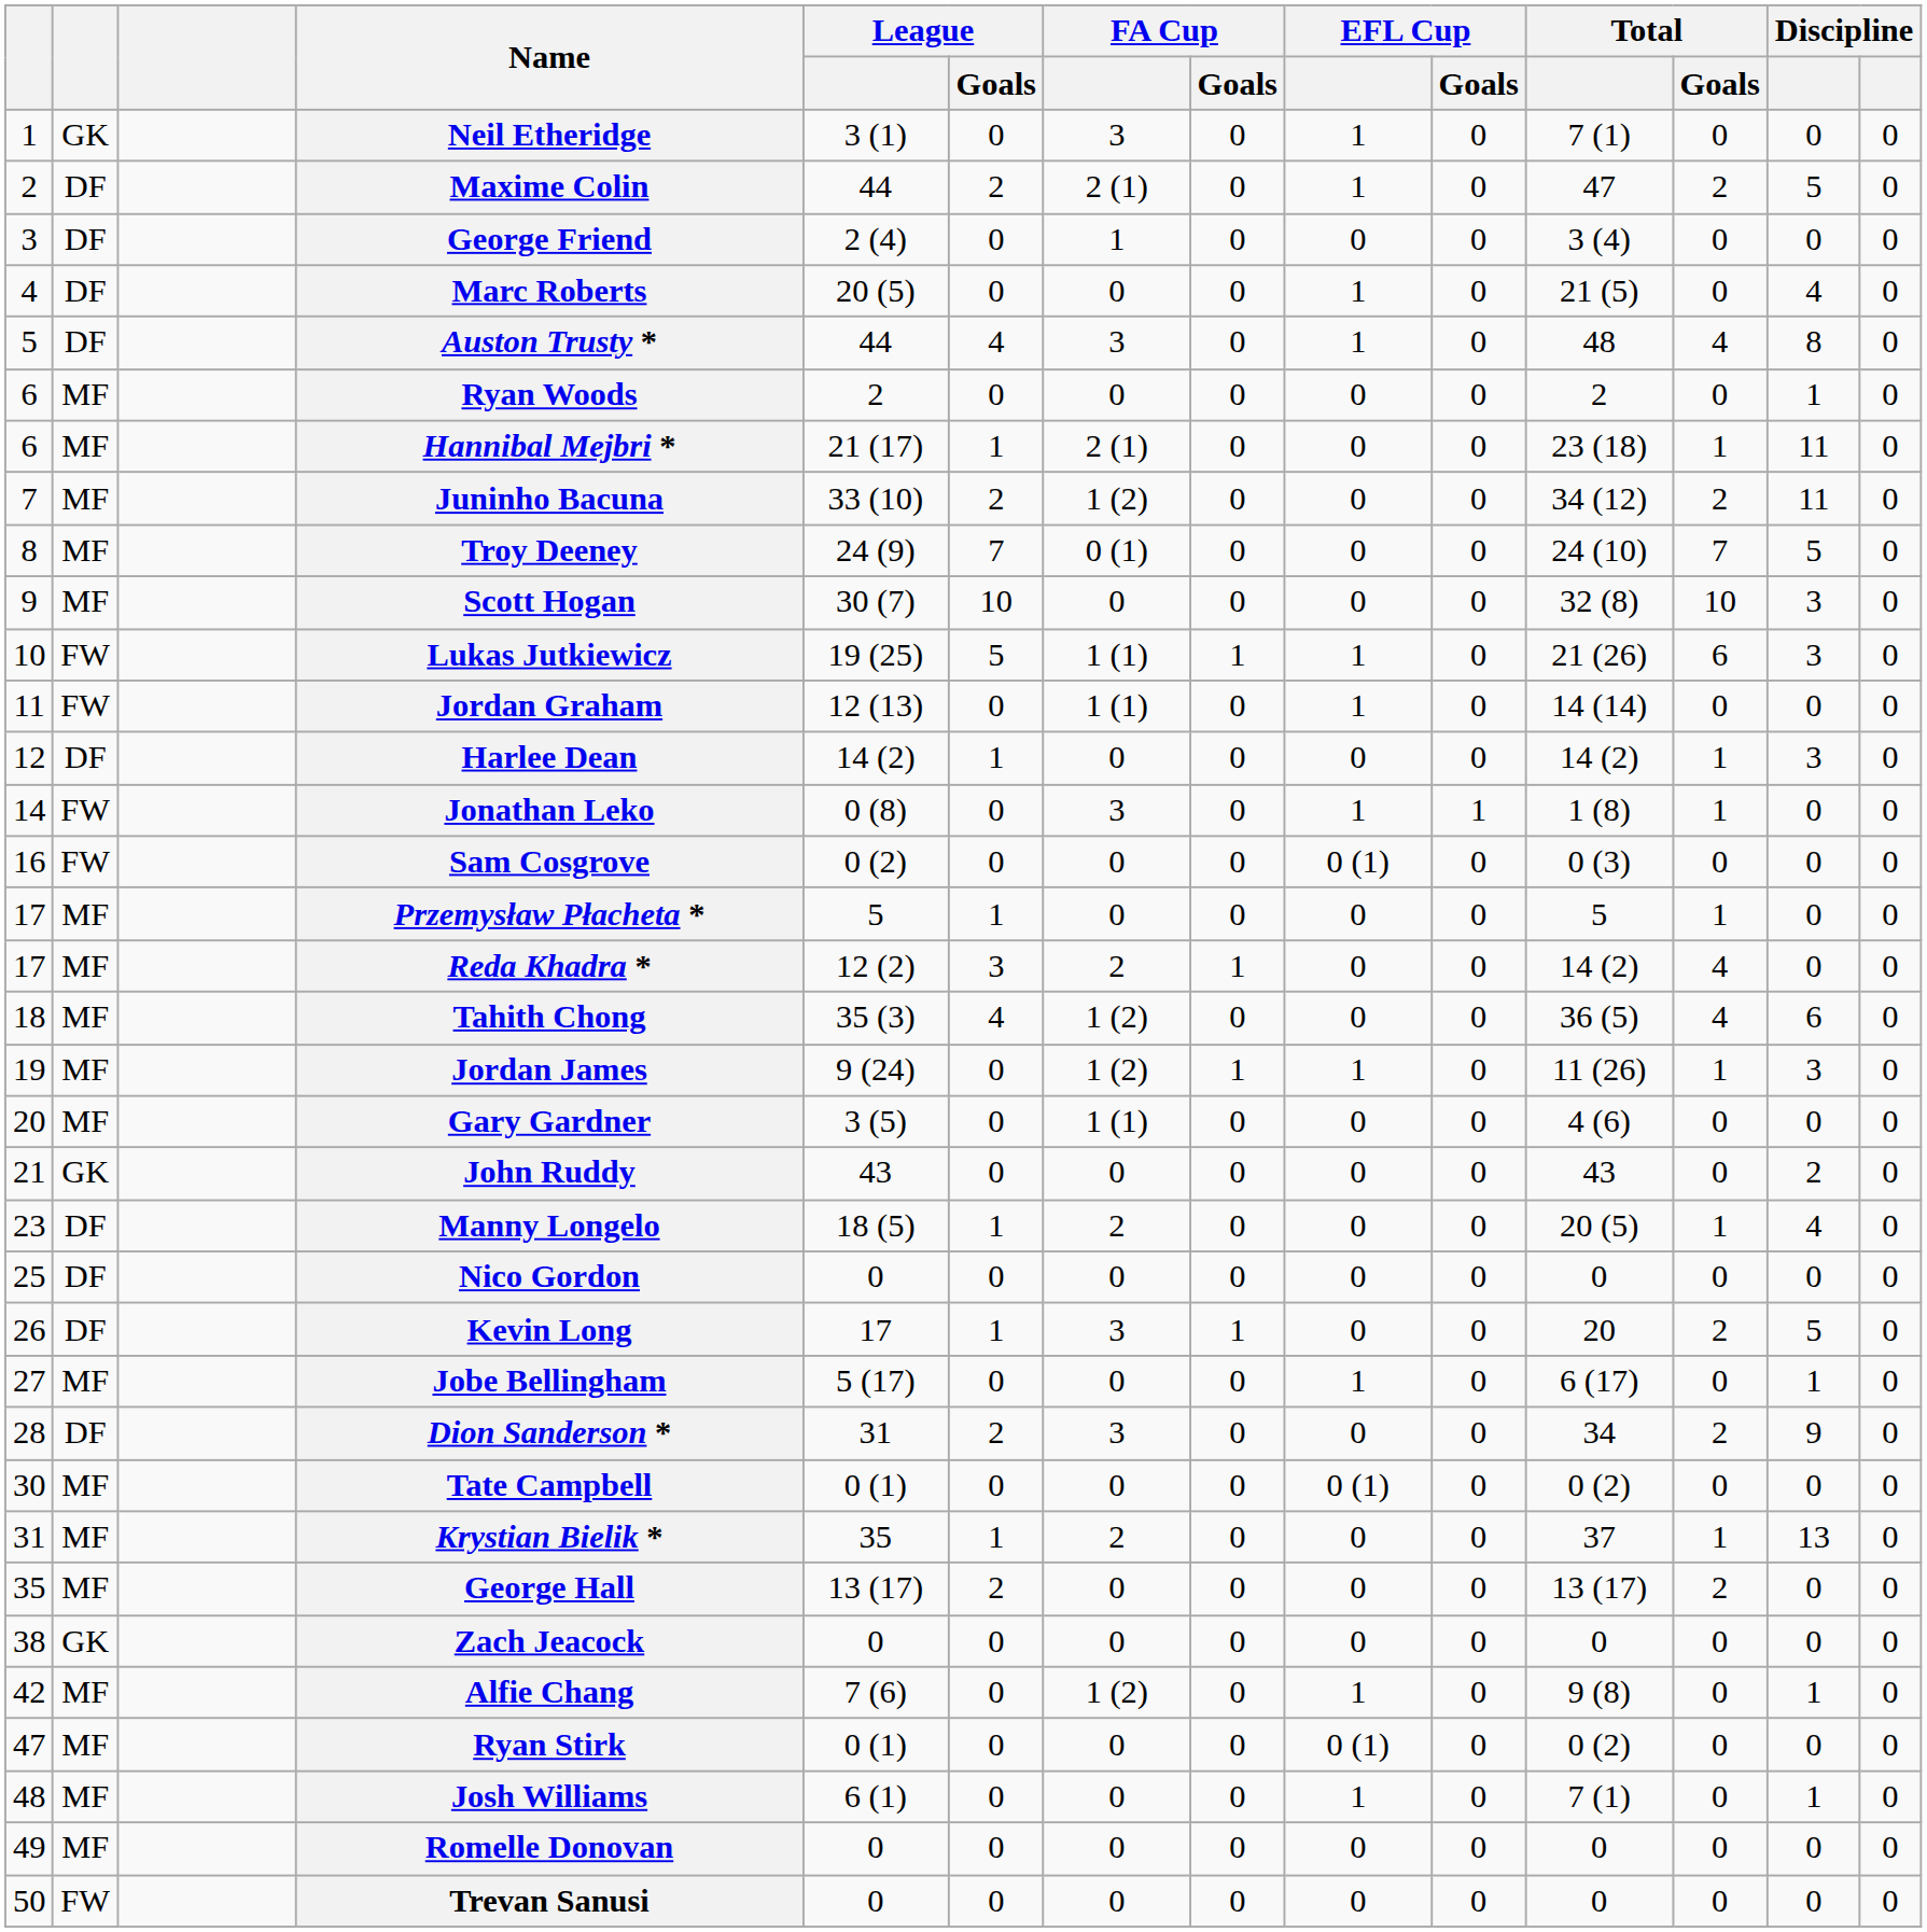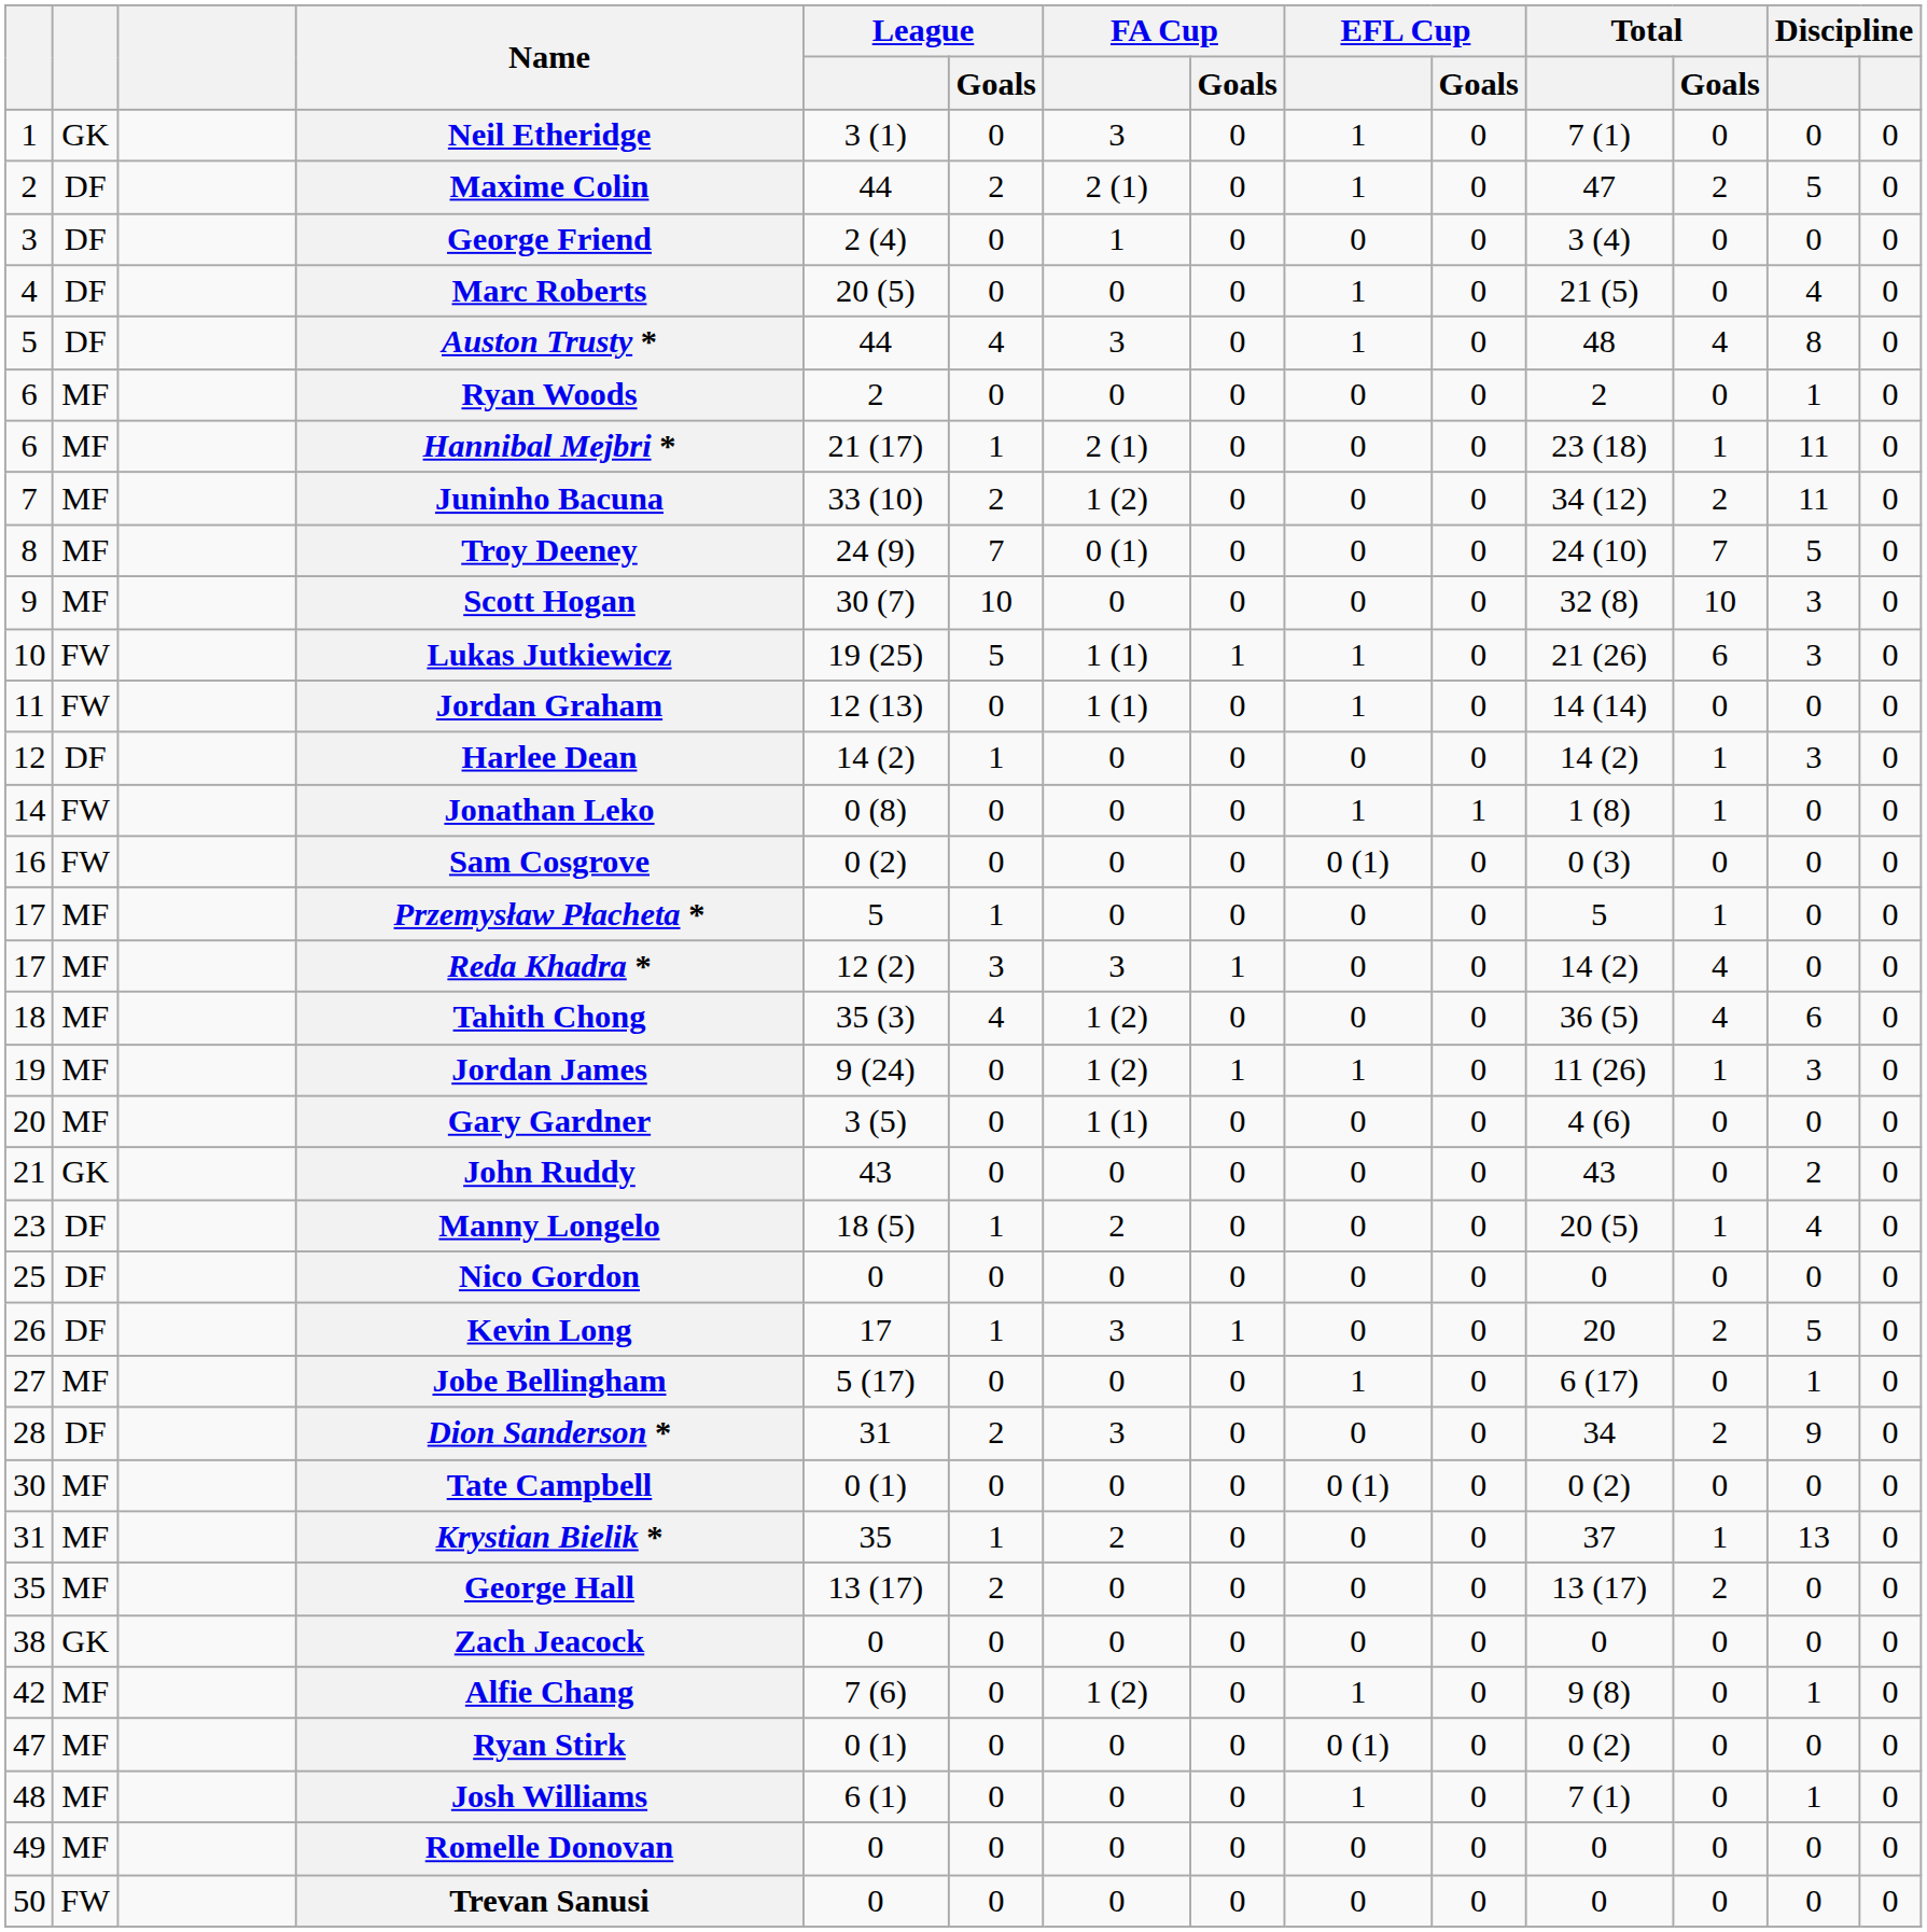 <table class="wikitable plainrowheaders" style="text-align:center;">
 <tr>
 <th rowspan="2" scope="col"></th>
 <th rowspan="2" scope="col"></th>
 <th rowspan="2" scope="col" style="width:5em;"></th>
 <th rowspan="2" scope="col" style="width:15em;">Name</th>
 <th colspan="2"><a href='#'>League</a></th>
 <th colspan="2"><a href='#'>FA Cup</a></th>
 <th colspan="2"><a href='#'>EFL Cup</a></th>
 <th colspan="2">Total</th>
 <th colspan="2">Discipline</th>
 </tr>
 <tr>
 <th scope="col" style="width:4em;"></th>
 <th scope="col">Goals</th>
 <th scope="col" style="width:4em;"></th>
 <th scope="col">Goals</th>
 <th scope="col" style="width:4em;"></th>
 <th scope="col">Goals</th>
 <th scope="col" style="width:4em;"></th>
 <th scope="col">Goals</th>
 <th scope="col"></th>
 <th scope="col"></th>
 </tr>
 <tr>
 <td>1</td>
 <td>GK</td>
 <td style=text-align:left></td>
 <th scope=row><a href='#'>Neil Etheridge</a></th>
 <td>3 (1)</td>
 <td>0</td>
 <td>3</td>
 <td>0</td>
 <td>1</td>
 <td>0</td>
 <td>7 (1)</td>
 <td>0</td>
 <td>0</td>
 <td>0</td>
 </tr>
 <tr>
 <td>2</td>
 <td>DF</td>
 <td style=text-align:left></td>
 <th scope=row><a href='#'>Maxime Colin</a></th>
 <td>44</td>
 <td>2</td>
 <td>2 (1)</td>
 <td>0</td>
 <td>1</td>
 <td>0</td>
 <td>47</td>
 <td>2</td>
 <td>5</td>
 <td>0</td>
 </tr>
 <tr>
 <td>3</td>
 <td>DF</td>
 <td style=text-align:left></td>
 <th scope=row><a href='#'>George Friend</a></th>
 <td>2 (4)</td>
 <td>0</td>
 <td>1</td>
 <td>0</td>
 <td>0</td>
 <td>0</td>
 <td>3 (4)</td>
 <td>0</td>
 <td>0</td>
 <td>0</td>
 </tr>
 <tr>
 <td>4</td>
 <td>DF</td>
 <td style=text-align:left></td>
 <th scope=row><a href='#'>Marc Roberts</a></th>
 <td>20 (5)</td>
 <td>0</td>
 <td>0</td>
 <td>0</td>
 <td>1</td>
 <td>0</td>
 <td>21 (5)</td>
 <td>0</td>
 <td>4</td>
 <td>0</td>
 </tr>
 <tr>
 <td>5</td>
 <td>DF</td>
 <td style=text-align:left></td>
 <th scope=row><em><a href='#'>Auston Trusty</a></em> *</th>
 <td>44</td>
 <td>4</td>
 <td>3</td>
 <td>0</td>
 <td>1</td>
 <td>0</td>
 <td>48</td>
 <td>4</td>
 <td>8</td>
 <td>0</td>
 </tr>
 <tr>
 <td>6</td>
 <td>MF</td>
 <td style=text-align:left></td>
 <th scope=row><a href='#'>Ryan Woods</a> </th>
 <td>2</td>
 <td>0</td>
 <td>0</td>
 <td>0</td>
 <td>0</td>
 <td>0</td>
 <td>2</td>
 <td>0</td>
 <td>1</td>
 <td>0</td>
 </tr>
 <tr>
 <td>6</td>
 <td>MF</td>
 <td style=text-align:left></td>
 <th scope=row><em><a href='#'>Hannibal Mejbri</a></em> *</th>
 <td>21 (17)</td>
 <td>1</td>
 <td>2 (1)</td>
 <td>0</td>
 <td>0</td>
 <td>0</td>
 <td>23 (18)</td>
 <td>1</td>
 <td>11</td>
 <td>0</td>
 </tr>
 <tr>
 <td>7</td>
 <td>MF</td>
 <td style=text-align:left></td>
 <th scope=row><a href='#'>Juninho Bacuna</a></th>
 <td>33 (10)</td>
 <td>2</td>
 <td>1 (2)</td>
 <td>0</td>
 <td>0</td>
 <td>0</td>
 <td>34 (12)</td>
 <td>2</td>
 <td>11</td>
 <td>0</td>
 </tr>
 <tr>
 <td>8</td>
 <td>MF</td>
 <td style=text-align:left></td>
 <th scope=row><a href='#'>Troy Deeney</a></th>
 <td>24 (9)</td>
 <td>7</td>
 <td>0 (1)</td>
 <td>0</td>
 <td>0</td>
 <td>0</td>
 <td>24 (10)</td>
 <td>7</td>
 <td>5</td>
 <td>0</td>
 </tr>
 <tr>
 <td>9</td>
 <td>MF</td>
 <td style=text-align:left></td>
 <th scope=row><a href='#'>Scott Hogan</a></th>
 <td>30 (7)</td>
 <td>10</td>
 <td>0</td>
 <td>0</td>
 <td>0</td>
 <td>0</td>
 <td>32 (8)</td>
 <td>10</td>
 <td>3</td>
 <td>0</td>
 </tr>
 <tr>
 <td>10</td>
 <td>FW</td>
 <td style=text-align:left></td>
 <th scope=row><a href='#'>Lukas Jutkiewicz</a></th>
 <td>19 (25)</td>
 <td>5</td>
 <td>1 (1)</td>
 <td>1</td>
 <td>1</td>
 <td>0</td>
 <td>21 (26)</td>
 <td>6</td>
 <td>3</td>
 <td>0</td>
 </tr>
 <tr>
 <td>11</td>
 <td>FW</td>
 <td style=text-align:left></td>
 <th scope=row><a href='#'>Jordan Graham</a></th>
 <td>12 (13)</td>
 <td>0</td>
 <td>1 (1)</td>
 <td>0</td>
 <td>1</td>
 <td>0</td>
 <td>14 (14)</td>
 <td>0</td>
 <td>0</td>
 <td>0</td>
 </tr>
 <tr>
 <td>12</td>
 <td>DF</td>
 <td style=text-align:left></td>
 <th scope=row><a href='#'>Harlee Dean</a></th>
 <td>14 (2)</td>
 <td>1</td>
 <td>0</td>
 <td>0</td>
 <td>0</td>
 <td>0</td>
 <td>14 (2)</td>
 <td>1</td>
 <td>3</td>
 <td>0</td>
 </tr>
 <tr>
 <td>14</td>
 <td>FW</td>
 <td style=text-align:left></td>
 <th scope=row><a href='#'>Jonathan Leko</a> </th>
 <td>0 (8)</td>
 <td>0</td>
-<td>3</td>
+<td>0</td>
 <td>0</td>
 <td>1</td>
 <td>1</td>
 <td>1 (8)</td>
 <td>1</td>
 <td>0</td>
 <td>0</td>
 </tr>
 <tr>
 <td>16</td>
 <td>FW</td>
 <td style=text-align:left></td>
 <th scope=row><a href='#'>Sam Cosgrove</a></th>
 <td>0 (2)</td>
 <td>0</td>
 <td>0</td>
 <td>0</td>
 <td>0 (1)</td>
 <td>0</td>
 <td>0 (3)</td>
 <td>0</td>
 <td>0</td>
 <td>0</td>
 </tr>
 <tr>
 <td>17</td>
 <td>MF</td>
 <td style=text-align:left></td>
 <th scope=row><em><a href='#'>Przemysław Płacheta</a></em> * </th>
 <td>5</td>
 <td>1</td>
 <td>0</td>
 <td>0</td>
 <td>0</td>
 <td>0</td>
 <td>5</td>
 <td>1</td>
 <td>0</td>
 <td>0</td>
 </tr>
 <tr>
 <td>17</td>
 <td>MF</td>
 <td style=text-align:left></td>
 <th scope=row><em><a href='#'>Reda Khadra</a></em> *</th>
 <td>12 (2)</td>
 <td>3</td>
-<td>2</td>
+<td>3</td>
 <td>1</td>
 <td>0</td>
 <td>0</td>
 <td>14 (2)</td>
 <td>4</td>
 <td>0</td>
 <td>0</td>
 </tr>
 <tr>
 <td>18</td>
 <td>MF</td>
 <td style=text-align:left></td>
 <th scope=row><a href='#'>Tahith Chong</a></th>
 <td>35 (3)</td>
 <td>4</td>
 <td>1 (2)</td>
 <td>0</td>
 <td>0</td>
 <td>0</td>
 <td>36 (5)</td>
 <td>4</td>
 <td>6</td>
 <td>0</td>
 </tr>
 <tr>
 <td>19</td>
 <td>MF</td>
 <td style=text-align:left></td>
 <th scope=row><a href='#'>Jordan James</a></th>
 <td>9 (24)</td>
 <td>0</td>
 <td>1 (2)</td>
 <td>1</td>
 <td>1</td>
 <td>0</td>
 <td>11 (26)</td>
 <td>1</td>
 <td>3</td>
 <td>0</td>
 </tr>
 <tr>
 <td>20</td>
 <td>MF</td>
 <td style=text-align:left></td>
 <th scope=row><a href='#'>Gary Gardner</a></th>
 <td>3 (5)</td>
 <td>0</td>
 <td>1 (1)</td>
 <td>0</td>
 <td>0</td>
 <td>0</td>
 <td>4 (6)</td>
 <td>0</td>
 <td>0</td>
 <td>0</td>
 </tr>
 <tr>
 <td>21</td>
 <td>GK</td>
 <td style=text-align:left></td>
 <th scope=row><a href='#'>John Ruddy</a></th>
 <td>43</td>
 <td>0</td>
 <td>0</td>
 <td>0</td>
 <td>0</td>
 <td>0</td>
 <td>43</td>
 <td>0</td>
 <td>2</td>
 <td>0</td>
 </tr>
 <tr>
 <td>23</td>
 <td>DF</td>
 <td style=text-align:left></td>
 <th scope=row><a href='#'>Manny Longelo</a></th>
 <td>18 (5)</td>
 <td>1</td>
 <td>2</td>
 <td>0</td>
 <td>0</td>
 <td>0</td>
 <td>20 (5)</td>
 <td>1</td>
 <td>4</td>
 <td>0</td>
 </tr>
 <tr>
 <td>25</td>
 <td>DF</td>
 <td style=text-align:left></td>
 <th scope=row><a href='#'>Nico Gordon</a></th>
 <td>0</td>
 <td>0</td>
 <td>0</td>
 <td>0</td>
 <td>0</td>
 <td>0</td>
 <td>0</td>
 <td>0</td>
 <td>0</td>
 <td>0</td>
 </tr>
 <tr>
 <td>26</td>
 <td>DF</td>
 <td style=text-align:left></td>
 <th scope=row><a href='#'>Kevin Long</a></th>
 <td>17</td>
 <td>1</td>
 <td>3</td>
 <td>1</td>
 <td>0</td>
 <td>0</td>
 <td>20</td>
 <td>2</td>
 <td>5</td>
 <td>0</td>
 </tr>
 <tr>
 <td>27</td>
 <td>MF</td>
 <td style=text-align:left></td>
 <th scope=row><a href='#'>Jobe Bellingham</a></th>
 <td>5 (17)</td>
 <td>0</td>
 <td>0</td>
 <td>0</td>
 <td>1</td>
 <td>0</td>
 <td>6 (17)</td>
 <td>0</td>
 <td>1</td>
 <td>0</td>
 </tr>
 <tr>
 <td>28</td>
 <td>DF</td>
 <td style=text-align:left></td>
 <th scope=row><em><a href='#'>Dion Sanderson</a></em> *</th>
 <td>31</td>
 <td>2</td>
 <td>3</td>
 <td>0</td>
 <td>0</td>
 <td>0</td>
 <td>34</td>
 <td>2</td>
 <td>9</td>
 <td>0</td>
 </tr>
 <tr>
 <td>30</td>
 <td>MF</td>
 <td style=text-align:left></td>
 <th scope=row><a href='#'>Tate Campbell</a></th>
 <td>0 (1)</td>
 <td>0</td>
 <td>0</td>
 <td>0</td>
 <td>0 (1)</td>
 <td>0</td>
 <td>0 (2)</td>
 <td>0</td>
 <td>0</td>
 <td>0</td>
 </tr>
 <tr>
 <td>31</td>
 <td>MF</td>
 <td style=text-align:left></td>
 <th scope=row><em><a href='#'>Krystian Bielik</a></em> *</th>
 <td>35</td>
 <td>1</td>
 <td>2</td>
 <td>0</td>
 <td>0</td>
 <td>0</td>
 <td>37</td>
 <td>1</td>
 <td>13</td>
 <td>0</td>
 </tr>
 <tr>
 <td>35</td>
 <td>MF</td>
 <td style=text-align:left></td>
 <th scope=row><a href='#'>George Hall</a></th>
 <td>13 (17)</td>
 <td>2</td>
 <td>0</td>
 <td>0</td>
 <td>0</td>
 <td>0</td>
 <td>13 (17)</td>
 <td>2</td>
 <td>0</td>
 <td>0</td>
 </tr>
 <tr>
 <td>38</td>
 <td>GK</td>
 <td style=text-align:left></td>
 <th scope=row><a href='#'>Zach Jeacock</a></th>
 <td>0</td>
 <td>0</td>
 <td>0</td>
 <td>0</td>
 <td>0</td>
 <td>0</td>
 <td>0</td>
 <td>0</td>
 <td>0</td>
 <td>0</td>
 </tr>
 <tr>
 <td>42</td>
 <td>MF</td>
 <td style=text-align:left></td>
 <th scope=row><a href='#'>Alfie Chang</a></th>
 <td>7 (6)</td>
 <td>0</td>
 <td>1 (2)</td>
 <td>0</td>
 <td>1</td>
 <td>0</td>
 <td>9 (8)</td>
 <td>0</td>
 <td>1</td>
 <td>0</td>
 </tr>
 <tr>
 <td>47</td>
 <td>MF</td>
 <td style=text-align:left></td>
 <th scope=row><a href='#'>Ryan Stirk</a></th>
 <td>0 (1)</td>
 <td>0</td>
 <td>0</td>
 <td>0</td>
 <td>0 (1)</td>
 <td>0</td>
 <td>0 (2)</td>
 <td>0</td>
 <td>0</td>
 <td>0</td>
 </tr>
 <tr>
 <td>48</td>
 <td>MF</td>
 <td style=text-align:left></td>
 <th scope=row><a href='#'>Josh Williams</a></th>
 <td>6 (1)</td>
 <td>0</td>
 <td>0</td>
 <td>0</td>
 <td>1</td>
 <td>0</td>
 <td>7 (1)</td>
 <td>0</td>
 <td>1</td>
 <td>0</td>
 </tr>
 <tr>
 <td>49</td>
 <td>MF</td>
 <td style=text-align:left></td>
 <th scope=row><a href='#'>Romelle Donovan</a></th>
 <td>0</td>
 <td>0</td>
 <td>0</td>
 <td>0</td>
 <td>0</td>
 <td>0</td>
 <td>0</td>
 <td>0</td>
 <td>0</td>
 <td>0</td>
 </tr>
 <tr>
 <td>50</td>
 <td>FW</td>
 <td style=text-align:left></td>
 <th scope=row>Trevan Sanusi</th>
 <td>0</td>
 <td>0</td>
 <td>0</td>
 <td>0</td>
 <td>0</td>
 <td>0</td>
 <td>0</td>
 <td>0</td>
 <td>0</td>
 <td>0</td>
 </tr>
 </table>
